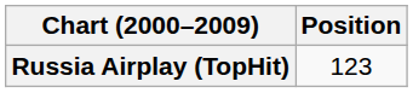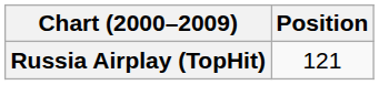 <table class="wikitable plainrowheaders" style="text-align:center">
 <tr>
 <th scope="col">Chart (2000–2009)</th>
 <th scope="col">Position</th>
 </tr>
 <tr>
 <th scope="row">Russia Airplay (TopHit)</th>
-<td>123</td>
+<td>121</td>
 </tr>
 </table>
